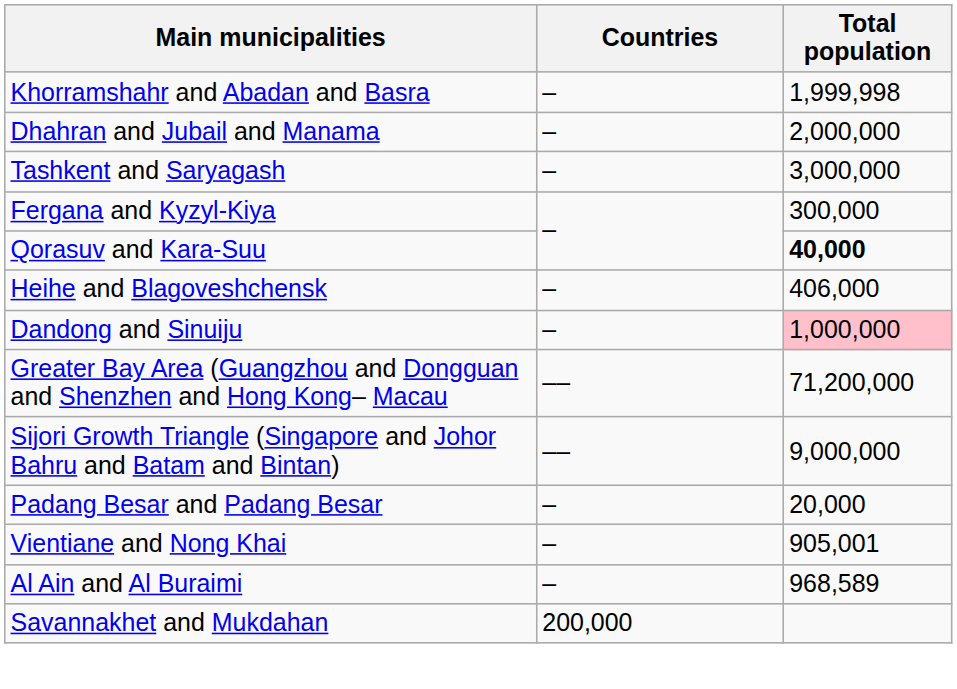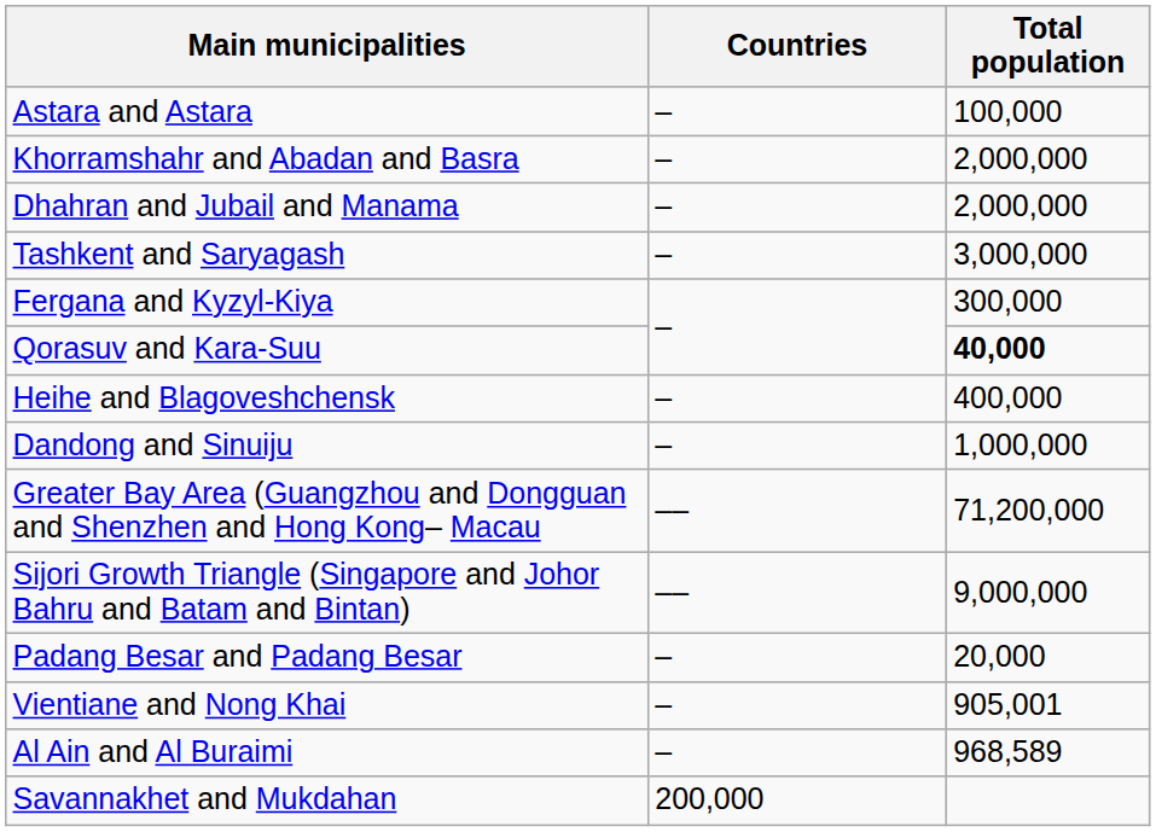 <table class="wikitable sortable">
 <tr>
 <th width=440px>Main municipalities</th>
 <th width=190px>Countries</th>
 <th width=110px>Total population</th>
 </tr>
 <tr>
+<td><a href='#'>Astara</a> and <a href='#'>Astara</a></td>
+<td>–</td>
+<td>100,000</td>
+</tr>
+<tr>
 <td><a href='#'>Khorramshahr</a> and <a href='#'>Abadan</a> and <a href='#'>Basra</a></td>
 <td>–</td>
-<td>1,999,998</td>
+<td>2,000,000</td>
 </tr>
 <tr>
 <td><a href='#'>Dhahran</a> and <a href='#'>Jubail</a> and <a href='#'>Manama</a></td>
 <td>–</td>
 <td>2,000,000</td>
 </tr>
 <tr>
 <td><a href='#'>Tashkent</a> and <a href='#'>Saryagash</a></td>
 <td>–</td>
 <td>3,000,000</td>
 </tr>
 <tr>
 <td><a href='#'>Fergana</a> and <a href='#'>Kyzyl-Kiya</a></td>
 <td rowspan="2">–</td>
 <td>300,000</td>
 </tr>
 <tr>
 <td><a href='#'>Qorasuv</a> and <a href='#'>Kara-Suu</a></td>
 <td><strong>40,000</strong></td>
 </tr>
 <tr>
 <td><a href='#'>Heihe</a> and <a href='#'>Blagoveshchensk</a></td>
 <td>–</td>
-<td>406,000</td>
+<td>400,000</td>
 </tr>
 <tr>
 <td><a href='#'>Dandong</a> and <a href='#'>Sinuiju</a></td>
 <td>–</td>
-<td style="background: pink;">1,000,000</td>
+<td>1,000,000</td>
 </tr>
 <tr>
 <td><a href='#'>Greater Bay Area</a> (<a href='#'>Guangzhou</a> and <a href='#'>Dongguan</a> and <a href='#'>Shenzhen</a> and <a href='#'>Hong Kong</a>– <a href='#'>Macau</a></td>
 <td>––</td>
 <td>71,200,000</td>
 </tr>
 <tr>
 <td><a href='#'>Sijori Growth Triangle</a> (<a href='#'>Singapore</a> and <a href='#'>Johor Bahru</a> and <a href='#'>Batam</a> and <a href='#'>Bintan</a>)</td>
 <td>––</td>
 <td>9,000,000</td>
 </tr>
 <tr>
 <td><a href='#'>Padang Besar</a> and <a href='#'>Padang Besar</a></td>
 <td>–</td>
 <td>20,000</td>
 </tr>
 <tr>
 <td><a href='#'>Vientiane</a> and <a href='#'>Nong Khai</a></td>
 <td>–</td>
 <td>905,001</td>
 </tr>
 <tr>
 <td><a href='#'>Al Ain</a> and <a href='#'>Al Buraimi</a></td>
 <td>–</td>
 <td>968,589</td>
 </tr>
 <tr>
 <td><a href='#'>Savannakhet</a> and <a href='#'>Mukdahan</a></td>
 <td>200,000</td>
 </tr>
 </table>
